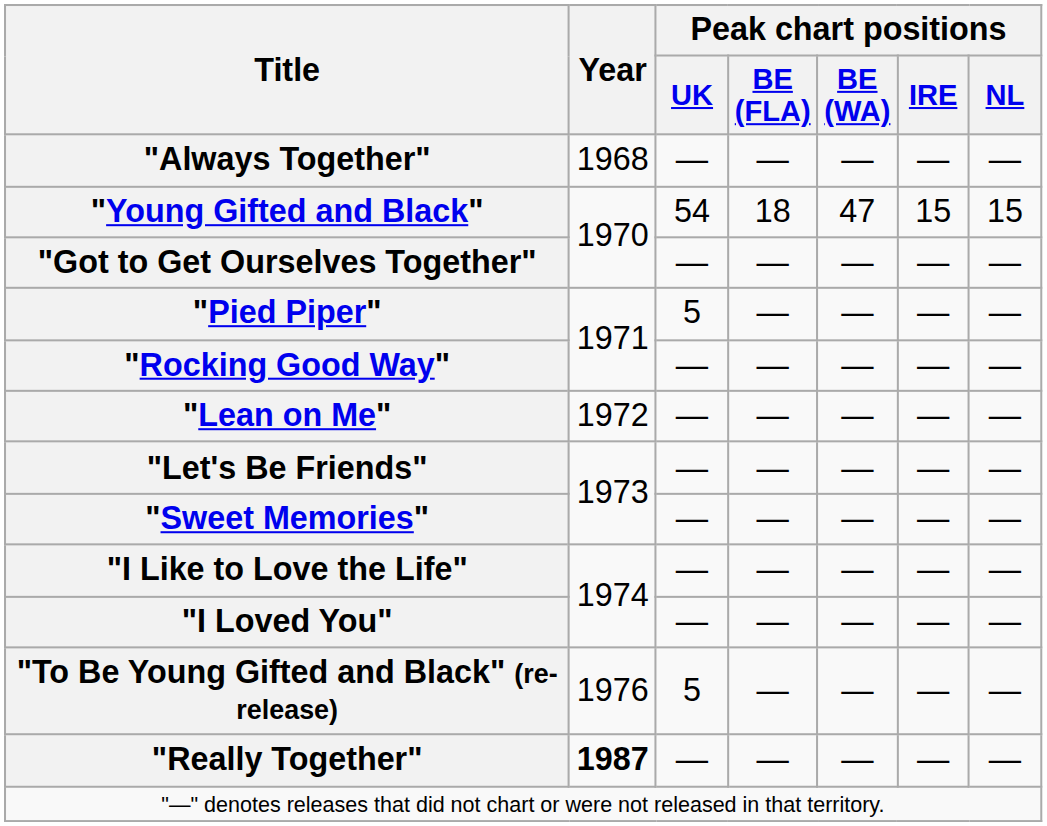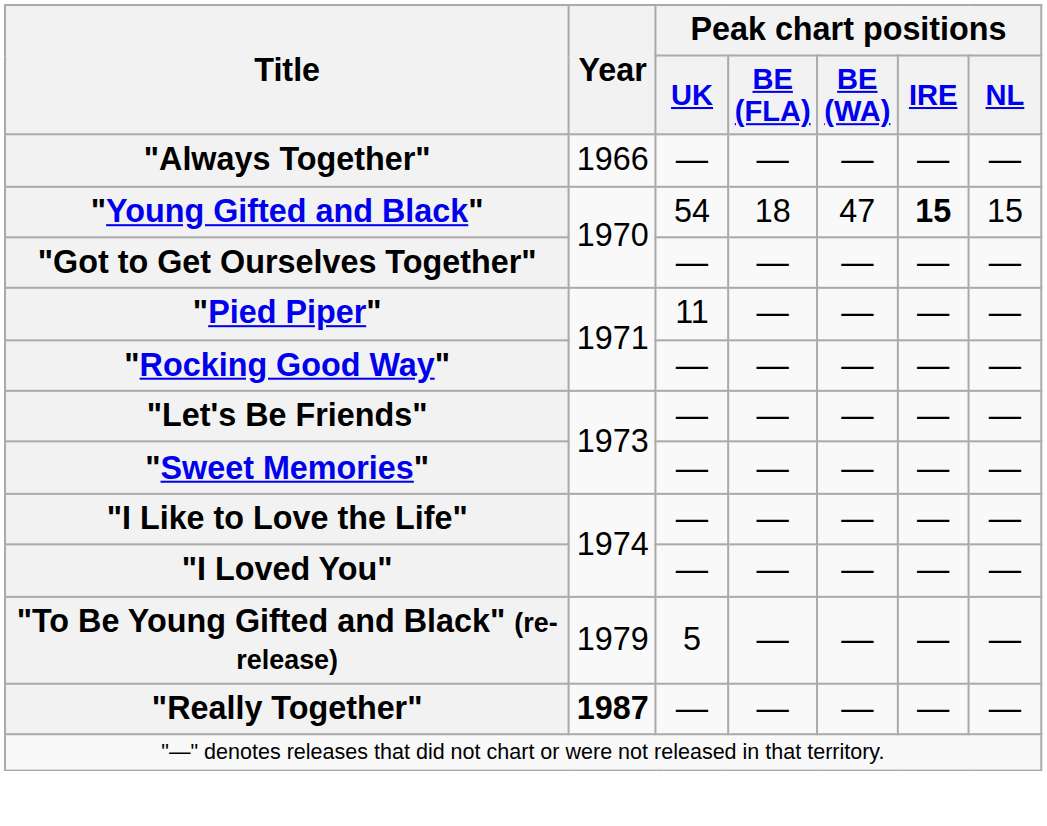 <table class="wikitable plainrowheaders" style="text-align:center;">
 <tr>
 <th rowspan="2" scope="col" style="width:17em;">Title</th>
 <th rowspan="2" scope="col" style="width:2em;">Year</th>
 <th colspan="5">Peak chart positions</th>
 </tr>
 <tr>
 <th scope="col" style="width:2em;font-size:90%;"><a href='#'>UK</a><br></th>
 <th scope="col" style="width:2em;font-size:90%;"><a href='#'>BE (FLA)</a><br></th>
 <th scope="col" style="width:2em;font-size:90%;"><a href='#'>BE (WA)</a><br></th>
 <th scope="col" style="width:2em;font-size:90%;"><a href='#'>IRE</a><br></th>
 <th scope="col" style="width:2em;font-size:90%;"><a href='#'>NL</a><br></th>
 </tr>
 <tr>
 <th scope="row">"Always Together"</th>
-<td>1968</td>
+<td>1966</td>
 <td>—</td>
 <td>—</td>
 <td>—</td>
 <td>—</td>
 <td>—</td>
 </tr>
 <tr>
 <th scope="row">"<a href='#'>Young Gifted and Black</a>"</th>
 <td rowspan="2">1970</td>
 <td>54</td>
 <td>18</td>
 <td>47</td>
-<td>15</td>
+<td><strong>15</strong></td>
 <td>15</td>
 </tr>
 <tr>
 <th scope="row">"Got to Get Ourselves Together"</th>
 <td>—</td>
 <td>—</td>
 <td>—</td>
 <td>—</td>
 <td>—</td>
 </tr>
 <tr>
 <th scope="row">"<a href='#'>Pied Piper</a>"</th>
 <td rowspan="2">1971</td>
-<td>5</td>
+<td>11</td>
 <td>—</td>
 <td>—</td>
 <td>—</td>
 <td>—</td>
 </tr>
 <tr>
 <th scope="row">"<a href='#'>Rocking Good Way</a>"</th>
-<td>—</td>
-<td>—</td>
-<td>—</td>
-<td>—</td>
-<td>—</td>
-</tr>
-<tr>
-<th scope="row">"<a href='#'>Lean on Me</a>"</th>
-<td>1972</td>
 <td>—</td>
 <td>—</td>
 <td>—</td>
 <td>—</td>
 <td>—</td>
 </tr>
 <tr>
 <th scope="row">"Let's Be Friends"</th>
 <td rowspan="2">1973</td>
 <td>—</td>
 <td>—</td>
 <td>—</td>
 <td>—</td>
 <td>—</td>
 </tr>
 <tr>
 <th scope="row">"<a href='#'>Sweet Memories</a>"</th>
 <td>—</td>
 <td>—</td>
 <td>—</td>
 <td>—</td>
 <td>—</td>
 </tr>
 <tr>
 <th scope="row">"I Like to Love the Life"</th>
 <td rowspan="2">1974</td>
 <td>—</td>
 <td>—</td>
 <td>—</td>
 <td>—</td>
 <td>—</td>
 </tr>
 <tr>
 <th scope="row">"I Loved You"</th>
 <td>—</td>
 <td>—</td>
 <td>—</td>
 <td>—</td>
 <td>—</td>
 </tr>
 <tr>
 <th scope="row">"To  Be Young Gifted and Black" <small>(re-release)</small></th>
-<td>1976</td>
+<td>1979</td>
 <td>5</td>
 <td>—</td>
 <td>—</td>
 <td>—</td>
 <td>—</td>
 </tr>
 <tr>
 <th scope="row">"Really Together"</th>
 <td><strong>1987</strong></td>
 <td>—</td>
 <td>—</td>
 <td>—</td>
 <td>—</td>
 <td>—</td>
 </tr>
 <tr>
 <td colspan="7" style="font-size:8pt">"—" denotes releases that did not chart or were not released in that territory.</td>
 </tr>
 </table>
